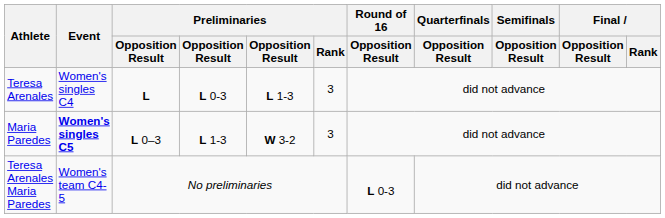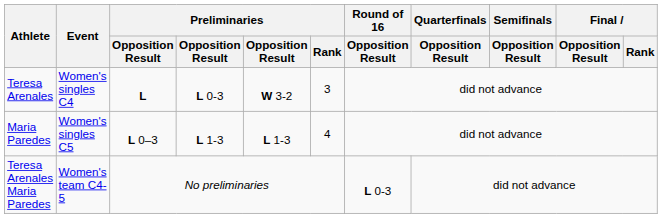 <table class=wikitable style="font-size:90%">
 <tr>
 <th rowspan="2">Athlete</th>
 <th rowspan="2">Event</th>
 <th colspan="4">Preliminaries</th>
 <th>Round of 16</th>
 <th>Quarterfinals</th>
 <th>Semifinals</th>
 <th colspan="2">Final / </th>
 </tr>
 <tr>
 <th>Opposition<br>Result</th>
 <th>Opposition<br>Result</th>
 <th>Opposition<br>Result</th>
 <th>Rank</th>
 <th>Opposition<br>Result</th>
 <th>Opposition<br>Result</th>
 <th>Opposition<br>Result</th>
 <th>Opposition<br>Result</th>
 <th>Rank</th>
 </tr>
 <tr>
 <td><a href='#'>Teresa Arenales</a></td>
 <td><a href='#'>Women's singles C4</a></td>
 <td align="center"><br><strong>L</strong> </td>
 <td align="center"><br><strong>L</strong> 0-3</td>
-<td align="center"><br><strong>L</strong> 1-3</td>
+<td align="center"><br><strong>W</strong> 3-2</td>
 <td align="center">3</td>
 <td align="center" colspan="5">did not advance</td>
 </tr>
 <tr>
 <td><a href='#'>Maria Paredes</a></td>
-<td><strong><a href='#'>Women's singles C5</a></strong></td>
+<td><a href='#'>Women's singles C5</a></td>
 <td align="center"><br><strong>L</strong> 0–3</td>
 <td align="center"><br><strong>L</strong> 1-3</td>
-<td align="center"><br><strong>W</strong> 3-2</td>
-<td align="center">3</td>
+<td align="center"><br><strong>L</strong> 1-3</td>
+<td align="center">4</td>
 <td align="center" colspan="5">did not advance</td>
 </tr>
 <tr>
 <td><a href='#'>Teresa Arenales</a><br> <a href='#'>Maria Paredes</a></td>
 <td><a href='#'>Women's team C4-5</a></td>
 <td align="center" colspan="4"><em>No preliminaries</em></td>
 <td align="center"><br><strong>L</strong> 0-3</td>
 <td align="center" colspan="4">did not advance</td>
 </tr>
 </table>
